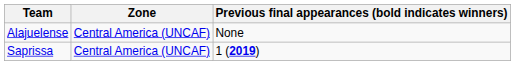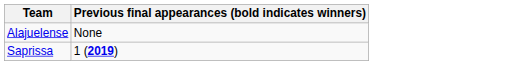 <table class="wikitable">
 <tr>
 <th>Team</th>
-<th>Zone</th>
 <th>Previous final appearances (bold indicates winners)</th>
 </tr>
 <tr>
 <td> <a href='#'>Alajuelense</a></td>
-<td><a href='#'>Central America (UNCAF)</a></td>
 <td>None</td>
 </tr>
 <tr>
 <td> <a href='#'>Saprissa</a></td>
-<td><a href='#'>Central America (UNCAF)</a></td>
 <td>1 (<strong><a href='#'>2019</a></strong>)</td>
 </tr>
 </table>
